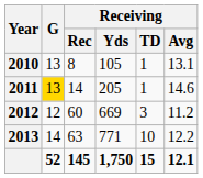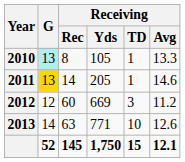 <table class="wikitable sortable">
 <tr>
 <th rowspan="2">Year</th>
 <th rowspan="2">G</th>
 <th colspan="4">Receiving</th>
 </tr>
 <tr>
 <th>Rec</th>
 <th>Yds</th>
 <th>TD</th>
 <th>Avg</th>
 </tr>
 <tr>
 <th>2010</th>
-<td>13</td>
+<td style="background: paleturquoise;">13</td>
 <td>8</td>
 <td>105</td>
 <td>1</td>
-<td>13.1</td>
+<td>13.3</td>
 </tr>
 <tr>
 <th>2011</th>
 <td style="background: gold;">13</td>
 <td>14</td>
 <td>205</td>
 <td>1</td>
 <td>14.6</td>
 </tr>
 <tr>
 <th>2012</th>
 <td>12</td>
 <td>60</td>
 <td>669</td>
 <td>3</td>
 <td>11.2</td>
 </tr>
 <tr>
 <th>2013</th>
 <td>14</td>
 <td>63</td>
 <td>771</td>
 <td>10</td>
-<td>12.2</td>
+<td>12.6</td>
 </tr>
 <tr>
 <th></th>
 <td><strong>52</strong></td>
 <td><strong>145</strong></td>
 <td><strong>1,750</strong></td>
 <td><strong>15</strong></td>
 <td><strong>12.1</strong></td>
 </tr>
 </table>
